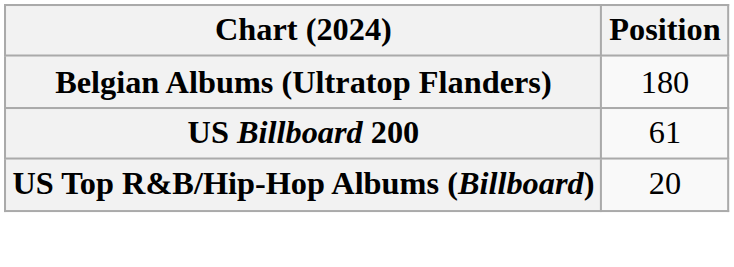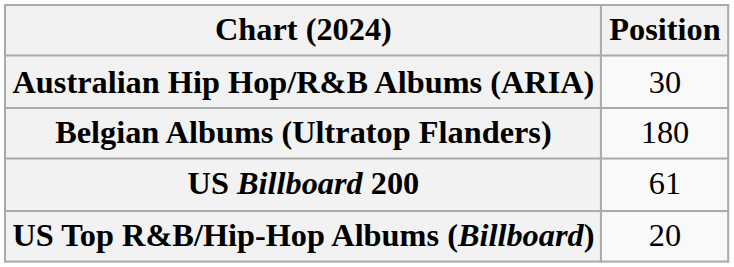 <table class="wikitable sortable plainrowheaders" style="text-align:center">
 <tr>
 <th scope="col">Chart (2024)</th>
 <th scope="col">Position</th>
+</tr>
+<tr>
+<th scope="row">Australian Hip Hop/R&B Albums (ARIA)</th>
+<td>30</td>
 </tr>
 <tr>
 <th scope="row">Belgian Albums (Ultratop Flanders)</th>
 <td>180</td>
 </tr>
 <tr>
 <th scope="row">US <em>Billboard</em> 200</th>
 <td>61</td>
 </tr>
 <tr>
 <th scope="row">US Top R&B/Hip-Hop Albums (<em>Billboard</em>)</th>
 <td>20</td>
 </tr>
 </table>
